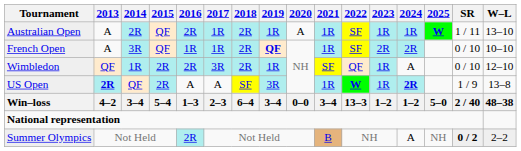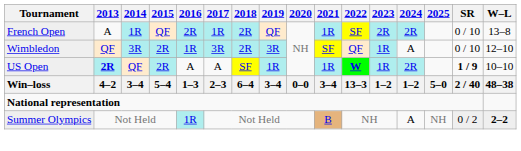 <table class=wikitable style=text-align:center;>
 <tr>
 <th>Tournament</th>
 <th><a href='#'>2013</a></th>
 <th><a href='#'>2014</a></th>
 <th><a href='#'>2015</a></th>
 <th><a href='#'>2016</a></th>
 <th><a href='#'>2017</a></th>
 <th><a href='#'>2018</a></th>
 <th><a href='#'>2019</a></th>
 <th><a href='#'>2020</a></th>
 <th><a href='#'>2021</a></th>
 <th><a href='#'>2022</a></th>
 <th><a href='#'>2023</a></th>
 <th><a href='#'>2024</a></th>
 <th><a href='#'>2025</a></th>
 <th>SR</th>
 <th>W–L</th>
 </tr>
 <tr>
-<td style=background:#efefef;text-align:left><a href='#'>Australian Open</a></td>
+<td style=background:#efefef;text-align:left><a href='#'>French Open</a></td>
 <td>A</td>
-<td style=background:#afeeee><a href='#'>2R</a></td>
+<td style=background:#afeeee><a href='#'>1R</a></td>
 <td style=background:#ffebcd><a href='#'>QF</a></td>
 <td style=background:#afeeee><a href='#'>2R</a></td>
 <td style=background:#afeeee><a href='#'>1R</a></td>
 <td style=background:#afeeee><a href='#'>2R</a></td>
-<td style=background:#afeeee><a href='#'>1R</a></td>
-<td>A</td>
-<td style=background:#afeeee><a href='#'>1R</a></td>
-<td style=background:yellow><a href='#'>SF</a></td>
-<td style=background:#afeeee><a href='#'>1R</a></td>
-<td style=background:#afeeee><a href='#'>1R</a></td>
-<td style=background:lime><strong><a href='#'>W</a></strong></td>
-<td>1 / 11</td>
-<td>13–10</td>
-</tr>
-<tr>
-<td style=background:#efefef;text-align:left><a href='#'>French Open</a></td>
-<td>A</td>
-<td style=background:#afeeee><a href='#'>3R</a></td>
 <td style=background:#ffebcd><a href='#'>QF</a></td>
-<td style=background:#afeeee><a href='#'>1R</a></td>
-<td style=background:#afeeee><a href='#'>1R</a></td>
-<td style=background:#afeeee><a href='#'>2R</a></td>
-<td style=background:#ffebcd><strong><a href='#'>QF</a></strong></td>
 <td rowspan="3" style="color:#767676">NH</td>
 <td style=background:#afeeee><a href='#'>1R</a></td>
 <td bgcolor=yellow><a href='#'>SF</a></td>
 <td bgcolor=afeeee><a href='#'>2R</a></td>
 <td bgcolor=afeeee><a href='#'>2R</a></td>
 <td></td>
 <td>0 / 10</td>
-<td>10–10</td>
+<td>13–8</td>
 </tr>
 <tr>
 <td style=background:#efefef;text-align:left><a href='#'>Wimbledon</a></td>
 <td style=background:#ffebcd><a href='#'>QF</a></td>
-<td style=background:#afeeee><a href='#'>1R</a></td>
-<td style=background:#afeeee><a href='#'>2R</a></td>
-<td style=background:#afeeee><a href='#'>2R</a></td>
 <td style=background:#afeeee><a href='#'>3R</a></td>
 <td style=background:#afeeee><a href='#'>2R</a></td>
 <td style=background:#afeeee><a href='#'>1R</a></td>
+<td style=background:#afeeee><a href='#'>3R</a></td>
+<td style=background:#afeeee><a href='#'>2R</a></td>
+<td style=background:#afeeee><a href='#'>3R</a></td>
 <td style=background:yellow><a href='#'>SF</a></td>
 <td style=background:#ffebcd><a href='#'>QF</a></td>
 <td style=background:#afeeee><a href='#'>1R</a></td>
 <td>A</td>
 <td></td>
 <td>0 / 10</td>
 <td>12–10</td>
 </tr>
 <tr>
 <td style=background:#efefef;text-align:left><a href='#'>US Open</a></td>
 <td style=background:#afeeee><strong><a href='#'>2R</a></strong></td>
 <td style=background:#ffebcd><a href='#'>QF</a></td>
 <td style=background:#afeeee><a href='#'>2R</a></td>
 <td>A</td>
 <td>A</td>
 <td style=background:yellow><a href='#'>SF</a></td>
-<td style=background:#afeeee><a href='#'>3R</a></td>
+<td style=background:#afeeee><a href='#'>1R</a></td>
 <td style=background:#afeeee><a href='#'>1R</a></td>
 <td style=background:lime><strong><a href='#'>W</a></strong></td>
 <td style=background:#afeeee><a href='#'>1R</a></td>
-<td style=background:#afeeee><strong><a href='#'>2R</a></strong></td>
+<td style=background:#afeeee><a href='#'>2R</a></td>
 <td></td>
-<td>1 / 9</td>
-<td>13–8</td>
+<td><strong>1 / 9</strong></td>
+<td>10–10</td>
 </tr>
 <tr>
 <th style=text-align:left>Win–loss</th>
 <th>4–2</th>
 <th>3–4</th>
 <th>5–4</th>
 <th>1–3</th>
 <th>2–3</th>
 <th>6–4</th>
 <th>3–4</th>
 <th>0–0</th>
 <th>3–4</th>
 <th>13–3</th>
 <th>1–2</th>
 <th>1–2</th>
 <th>5–0</th>
 <th>2 / 40</th>
 <th>48–38</th>
 </tr>
 <tr>
 <td colspan="15" align="left"><strong>National representation</strong></td>
 </tr>
 <tr>
 <td style=background:#efefef;text-align:left><a href='#'>Summer Olympics</a></td>
 <td colspan=3 style=color:#767676>Not Held</td>
-<td style=background:#afeeee><a href='#'>2R</a></td>
+<td style=background:#afeeee><a href='#'>1R</a></td>
 <td colspan=4 style=color:#767676>Not Held</td>
 <td style=background:#E5B47D><a href='#'>B</a></td>
 <td colspan="2" style="color:#767676">NH</td>
 <td>A</td>
 <td style="color:#767676">NH</td>
-<td style="background:#efefef"><strong>0 / 2</strong></td>
-<td style=background:#efefef>2–2</td>
+<td style="background:#efefef">0 / 2</td>
+<td style=background:#efefef><strong>2–2</strong></td>
 </tr>
 </table>
